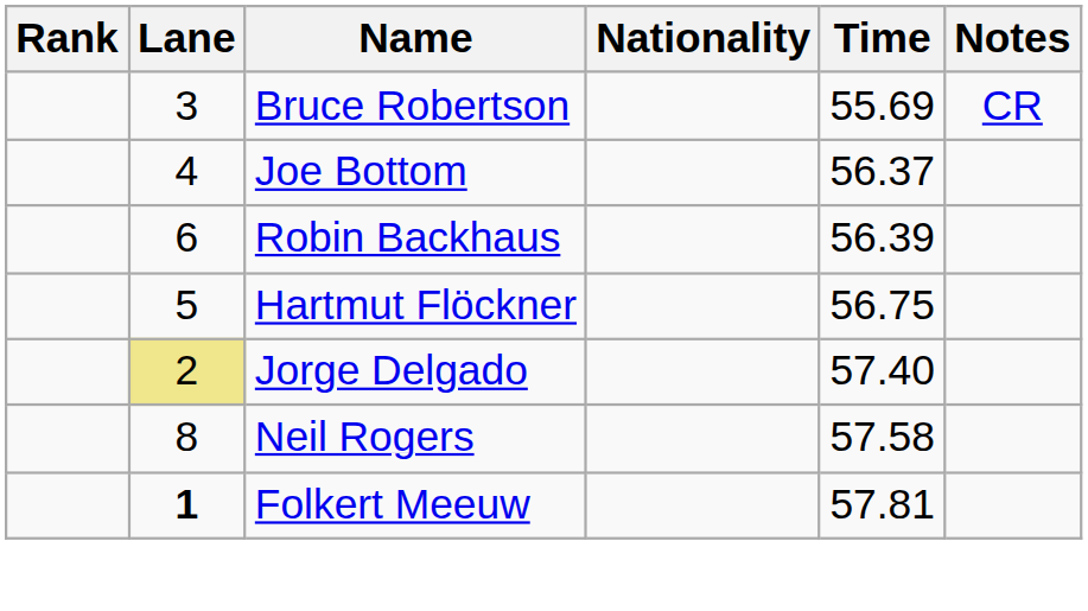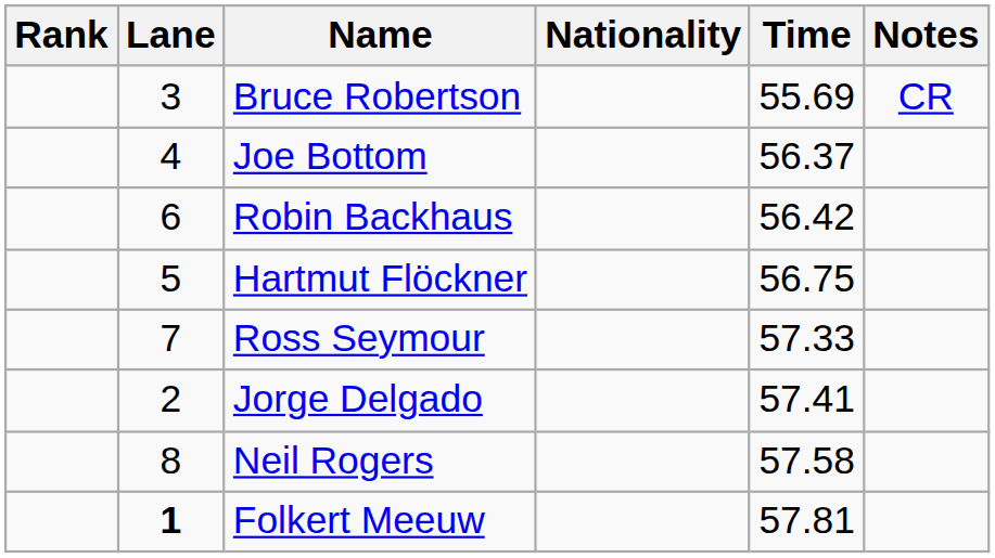 <table class="wikitable sortable" style="text-align:center">
 <tr>
 <th>Rank</th>
 <th>Lane</th>
 <th>Name</th>
 <th>Nationality</th>
 <th>Time</th>
 <th>Notes</th>
 </tr>
 <tr>
 <td></td>
 <td>3</td>
 <td align=left><a href='#'>Bruce Robertson</a></td>
 <td align=left></td>
 <td>55.69</td>
 <td><a href='#'>CR</a></td>
 </tr>
 <tr>
 <td></td>
 <td>4</td>
 <td align=left><a href='#'>Joe Bottom</a></td>
 <td align=left></td>
 <td>56.37</td>
 <td></td>
 </tr>
 <tr>
 <td></td>
 <td>6</td>
 <td align=left><a href='#'>Robin Backhaus</a></td>
 <td align=left></td>
-<td>56.39</td>
+<td>56.42</td>
 <td></td>
 </tr>
 <tr>
 <td></td>
 <td>5</td>
 <td align=left><a href='#'>Hartmut Flöckner</a></td>
 <td align=left></td>
 <td>56.75</td>
 <td></td>
 </tr>
 <tr>
 <td></td>
-<td style="background: khaki;">2</td>
+<td>7</td>
+<td align=left><a href='#'>Ross Seymour</a></td>
+<td align=left></td>
+<td>57.33</td>
+<td></td>
+</tr>
+<tr>
+<td></td>
+<td>2</td>
 <td align=left><a href='#'>Jorge Delgado</a></td>
 <td align=left></td>
-<td>57.40</td>
+<td>57.41</td>
 <td></td>
 </tr>
 <tr>
 <td></td>
 <td>8</td>
 <td align=left><a href='#'>Neil Rogers</a></td>
 <td align=left></td>
 <td>57.58</td>
 <td></td>
 </tr>
 <tr>
 <td></td>
 <td><strong>1</strong></td>
 <td align=left><a href='#'>Folkert Meeuw</a></td>
 <td align=left></td>
 <td>57.81</td>
 <td></td>
 </tr>
 </table>
